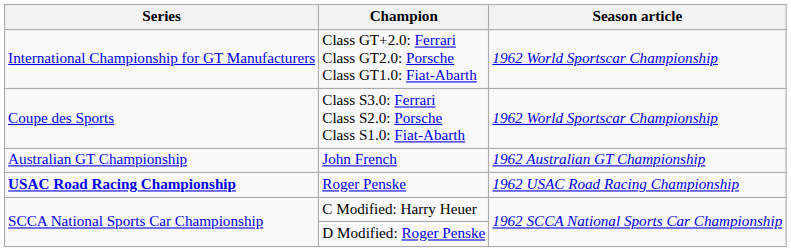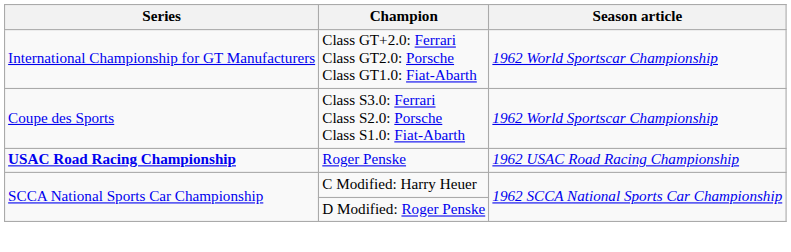 <table class="wikitable" style="font-size: 87%;">
 <tr>
 <th>Series</th>
 <th>Champion</th>
 <th>Season article</th>
 </tr>
 <tr>
 <td><a href='#'>International Championship for GT Manufacturers</a></td>
 <td>Class GT+2.0:  <a href='#'>Ferrari</a><br> Class GT2.0:  <a href='#'>Porsche</a><br> Class GT1.0:  <a href='#'>Fiat-Abarth</a></td>
 <td><em><a href='#'>1962 World Sportscar Championship</a></em></td>
 </tr>
 <tr>
 <td><a href='#'>Coupe des Sports</a></td>
 <td>Class S3.0:  <a href='#'>Ferrari</a><br> Class S2.0:  <a href='#'>Porsche</a><br> Class S1.0:  <a href='#'>Fiat-Abarth</a></td>
 <td><em><a href='#'>1962 World Sportscar Championship</a></em></td>
 </tr>
 <tr>
-<td><a href='#'>Australian GT Championship</a></td>
-<td> <a href='#'>John French</a></td>
-<td><em><a href='#'>1962 Australian GT Championship</a></em></td>
-</tr>
-<tr>
 <td><strong><a href='#'>USAC Road Racing Championship</a></strong></td>
 <td> <a href='#'>Roger Penske</a></td>
 <td><em><a href='#'>1962 USAC Road Racing Championship</a></em></td>
 </tr>
 <tr>
 <td rowspan=2><a href='#'>SCCA National Sports Car Championship</a></td>
 <td>C Modified:  Harry Heuer</td>
 <td rowspan=2><em><a href='#'>1962 SCCA National Sports Car Championship</a></em></td>
 </tr>
 <tr>
 <td>D Modified:  <a href='#'>Roger Penske</a></td>
 </tr>
 </table>
